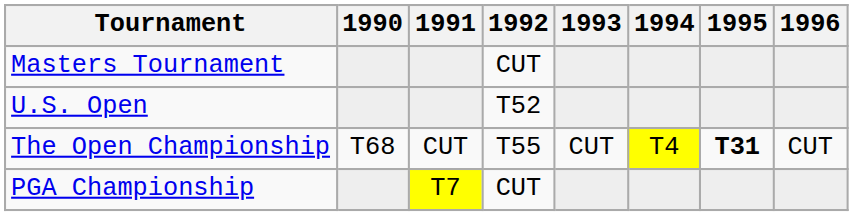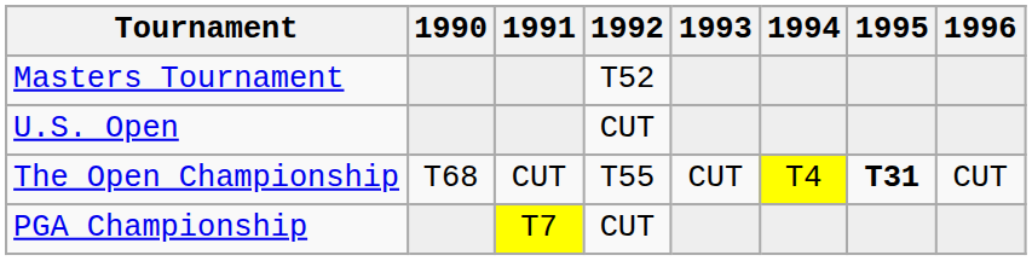 <table class="wikitable" style="font-size:95%;text-align:center;">
 <tr>
 <th>Tournament</th>
 <th>1990</th>
 <th>1991</th>
 <th>1992</th>
 <th>1993</th>
 <th>1994</th>
 <th>1995</th>
 <th>1996</th>
 </tr>
 <tr>
 <td align=left><a href='#'>Masters Tournament</a></td>
 <td style="background:#eeeeee;"></td>
 <td style="background:#eeeeee;"></td>
-<td>CUT</td>
+<td>T52</td>
 <td style="background:#eeeeee;"></td>
 <td style="background:#eeeeee;"></td>
 <td style="background:#eeeeee;"></td>
 <td style="background:#eeeeee;"></td>
 </tr>
 <tr>
 <td align=left><a href='#'>U.S. Open</a></td>
 <td style="background:#eeeeee;"></td>
 <td style="background:#eeeeee;"></td>
-<td>T52</td>
+<td>CUT</td>
 <td style="background:#eeeeee;"></td>
 <td style="background:#eeeeee;"></td>
 <td style="background:#eeeeee;"></td>
 <td style="background:#eeeeee;"></td>
 </tr>
 <tr>
 <td align=left><a href='#'>The Open Championship</a></td>
 <td>T68</td>
 <td>CUT</td>
 <td>T55</td>
 <td>CUT</td>
 <td style="background:yellow;">T4</td>
 <td><strong>T31</strong></td>
 <td>CUT</td>
 </tr>
 <tr>
 <td align=left><a href='#'>PGA Championship</a></td>
 <td style="background:#eeeeee;"></td>
 <td style="background:yellow;">T7</td>
 <td>CUT</td>
 <td style="background:#eeeeee;"></td>
 <td style="background:#eeeeee;"></td>
 <td style="background:#eeeeee;"></td>
 <td style="background:#eeeeee;"></td>
 </tr>
 </table>
